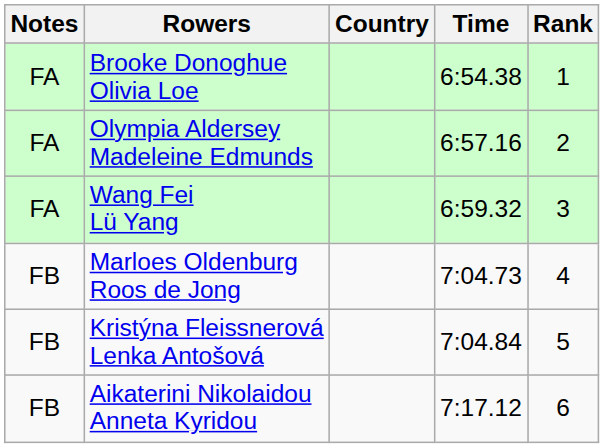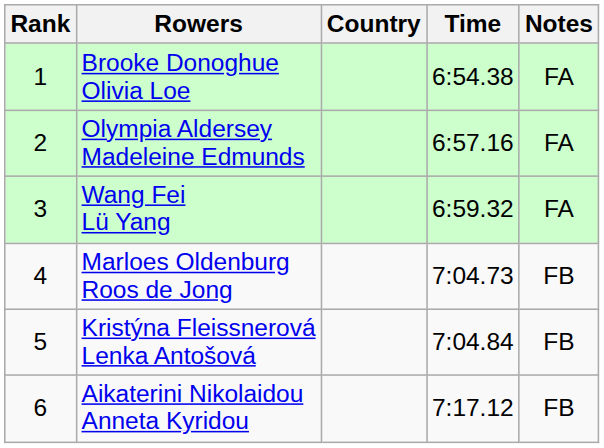 <table class="wikitable" style="text-align:center">
 <tr>
-<th>Notes</th>
+<th>Rank</th>
 <th>Rowers</th>
 <th>Country</th>
 <th>Time</th>
-<th>Rank</th>
+<th>Notes</th>
 </tr>
 <tr bgcolor=ccffcc>
-<td>FA</td>
+<td>1</td>
 <td align="left"><a href='#'>Brooke Donoghue</a><br><a href='#'>Olivia Loe</a></td>
 <td align="left"></td>
 <td>6:54.38</td>
-<td>1</td>
+<td>FA</td>
 </tr>
 <tr bgcolor=ccffcc>
-<td>FA</td>
+<td>2</td>
 <td align="left"><a href='#'>Olympia Aldersey</a><br><a href='#'>Madeleine Edmunds</a></td>
 <td align="left"></td>
 <td>6:57.16</td>
-<td>2</td>
+<td>FA</td>
 </tr>
 <tr bgcolor=ccffcc>
-<td>FA</td>
+<td>3</td>
 <td align="left"><a href='#'>Wang Fei</a><br><a href='#'>Lü Yang</a></td>
 <td align="left"></td>
 <td>6:59.32</td>
-<td>3</td>
+<td>FA</td>
 </tr>
 <tr>
-<td>FB</td>
+<td>4</td>
 <td align="left"><a href='#'>Marloes Oldenburg</a><br><a href='#'>Roos de Jong</a></td>
 <td align="left"></td>
 <td>7:04.73</td>
-<td>4</td>
+<td>FB</td>
 </tr>
 <tr>
-<td>FB</td>
+<td>5</td>
 <td align="left"><a href='#'>Kristýna Fleissnerová</a><br><a href='#'>Lenka Antošová</a></td>
 <td align="left"></td>
 <td>7:04.84</td>
-<td>5</td>
+<td>FB</td>
 </tr>
 <tr>
-<td>FB</td>
+<td>6</td>
 <td align="left"><a href='#'>Aikaterini Nikolaidou</a><br><a href='#'>Anneta Kyridou</a></td>
 <td align="left"></td>
 <td>7:17.12</td>
-<td>6</td>
+<td>FB</td>
 </tr>
 </table>
